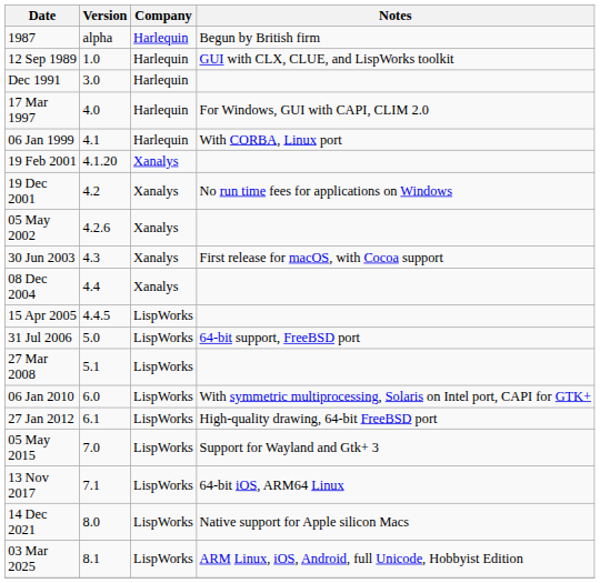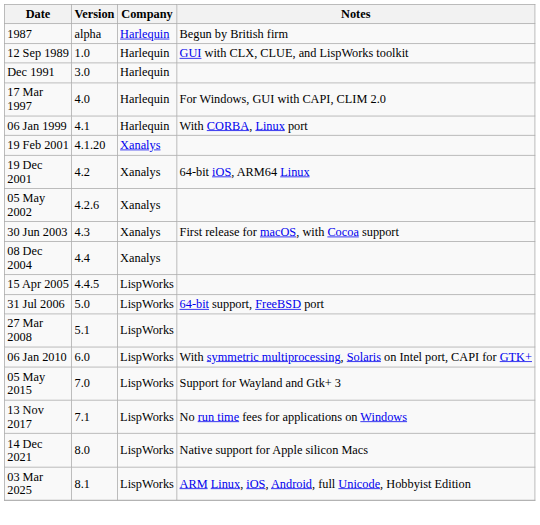 <table class="wikitable sortable">
 <tr>
 <th style="width: 60pt">Date</th>
 <th>Version</th>
 <th>Company</th>
 <th>Notes</th>
 </tr>
 <tr>
 <td>1987</td>
 <td>alpha</td>
 <td><a href='#'>Harlequin</a></td>
 <td>Begun by British firm</td>
 </tr>
 <tr>
 <td>12 Sep 1989</td>
 <td>1.0</td>
 <td>Harlequin</td>
 <td><a href='#'>GUI</a> with CLX, CLUE, and LispWorks toolkit</td>
 </tr>
 <tr>
 <td>Dec 1991</td>
 <td>3.0</td>
 <td>Harlequin</td>
 <td></td>
 </tr>
 <tr>
 <td>17 Mar 1997</td>
 <td>4.0</td>
 <td>Harlequin</td>
 <td>For Windows, GUI with CAPI, CLIM 2.0</td>
 </tr>
 <tr>
 <td>06 Jan 1999</td>
 <td>4.1</td>
 <td>Harlequin</td>
 <td>With <a href='#'>CORBA</a>, <a href='#'>Linux</a> port</td>
 </tr>
 <tr>
 <td>19 Feb 2001</td>
 <td>4.1.20</td>
 <td><a href='#'>Xanalys</a></td>
 <td></td>
 </tr>
 <tr>
 <td>19 Dec 2001</td>
 <td>4.2</td>
 <td>Xanalys</td>
-<td>No <a href='#'>run time</a> fees for applications on <a href='#'>Windows</a></td>
+<td>64-bit <a href='#'>iOS</a>, ARM64 <a href='#'>Linux</a></td>
 </tr>
 <tr>
 <td>05 May 2002</td>
 <td>4.2.6</td>
 <td>Xanalys</td>
 <td></td>
 </tr>
 <tr>
 <td>30 Jun 2003</td>
 <td>4.3</td>
 <td>Xanalys</td>
 <td>First release for <a href='#'>macOS</a>, with <a href='#'>Cocoa</a> support</td>
 </tr>
 <tr>
 <td>08 Dec 2004</td>
 <td>4.4</td>
 <td>Xanalys</td>
 <td></td>
 </tr>
 <tr>
 <td>15 Apr 2005</td>
 <td>4.4.5</td>
 <td>LispWorks</td>
 <td></td>
 </tr>
 <tr>
 <td>31 Jul 2006</td>
 <td>5.0</td>
 <td>LispWorks</td>
 <td><a href='#'>64-bit</a> support, <a href='#'>FreeBSD</a> port</td>
 </tr>
 <tr>
 <td>27 Mar 2008</td>
 <td>5.1</td>
 <td>LispWorks</td>
 <td></td>
 </tr>
 <tr>
 <td>06 Jan 2010</td>
 <td>6.0</td>
 <td>LispWorks</td>
 <td>With <a href='#'>symmetric multiprocessing</a>, <a href='#'>Solaris</a> on Intel port, CAPI for <a href='#'>GTK+</a></td>
 </tr>
 <tr>
-<td>27 Jan 2012</td>
-<td>6.1</td>
-<td>LispWorks</td>
-<td>High-quality drawing, 64-bit <a href='#'>FreeBSD</a> port</td>
-</tr>
-<tr>
 <td>05 May 2015</td>
 <td>7.0</td>
 <td>LispWorks</td>
 <td>Support for Wayland and Gtk+ 3</td>
 </tr>
 <tr>
 <td>13 Nov 2017</td>
 <td>7.1</td>
 <td>LispWorks</td>
-<td>64-bit <a href='#'>iOS</a>, ARM64 <a href='#'>Linux</a></td>
+<td>No <a href='#'>run time</a> fees for applications on <a href='#'>Windows</a></td>
 </tr>
 <tr>
 <td>14 Dec 2021</td>
 <td>8.0</td>
 <td>LispWorks</td>
 <td>Native support for Apple silicon Macs</td>
 </tr>
 <tr>
 <td>03 Mar 2025</td>
 <td>8.1</td>
 <td>LispWorks</td>
 <td><a href='#'>ARM</a> <a href='#'>Linux</a>, <a href='#'>iOS</a>, <a href='#'>Android</a>, full <a href='#'>Unicode</a>, Hobbyist Edition</td>
 </tr>
 <tr>
 </tr>
 </table>
